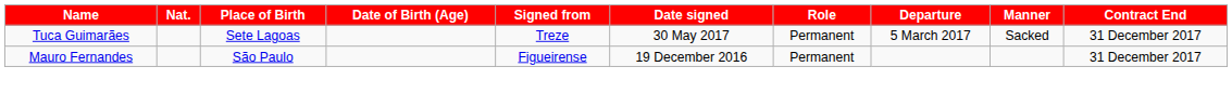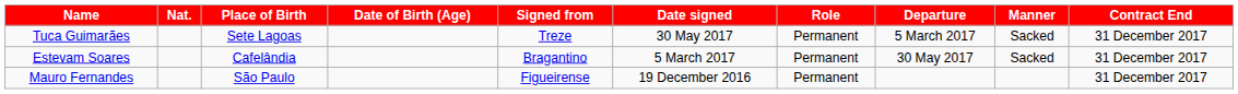 <table class="wikitable" style="text-align:center; font-size:85%; width:100%;">
 <tr>
 <th style="background:#FF0000; color:#FFFFFF; text-align:center;">Name</th>
 <th style="background:#FF0000; color:#FFFFFF; text-align:center;">Nat.</th>
 <th style="background:#FF0000; color:#FFFFFF; text-align:center;">Place of Birth</th>
 <th style="background:#FF0000; color:#FFFFFF; text-align:center;">Date of Birth (Age)</th>
 <th style="background:#FF0000; color:#FFFFFF; text-align:center;">Signed from</th>
 <th style="background:#FF0000; color:#FFFFFF; text-align:center;">Date signed</th>
 <th style="background:#FF0000; color:#FFFFFF; text-align:center;">Role</th>
 <th style="background:#FF0000; color:#FFFFFF; text-align:center;">Departure</th>
 <th style="background:#FF0000; color:#FFFFFF; text-align:center;">Manner</th>
 <th style="background:#FF0000; color:#FFFFFF; text-align:center;">Contract End</th>
 </tr>
 <tr>
 <td><a href='#'>Tuca Guimarães</a></td>
 <td></td>
 <td><a href='#'>Sete Lagoas</a> </td>
 <td></td>
 <td><a href='#'>Treze</a></td>
 <td>30 May 2017</td>
 <td>Permanent</td>
 <td>5 March 2017</td>
 <td>Sacked</td>
 <td>31 December 2017</td>
 </tr>
 <tr>
+<td><a href='#'>Estevam Soares</a></td>
+<td></td>
+<td><a href='#'>Cafelândia</a> </td>
+<td></td>
+<td><a href='#'>Bragantino</a></td>
+<td>5 March 2017</td>
+<td>Permanent</td>
+<td>30 May 2017</td>
+<td>Sacked</td>
+<td>31 December 2017</td>
+</tr>
+<tr>
 <td><a href='#'>Mauro Fernandes</a></td>
 <td></td>
 <td><a href='#'>São Paulo</a> </td>
 <td></td>
 <td><a href='#'>Figueirense</a></td>
 <td>19 December 2016</td>
 <td>Permanent</td>
 <td></td>
 <td></td>
 <td>31 December 2017</td>
 </tr>
 </table>
